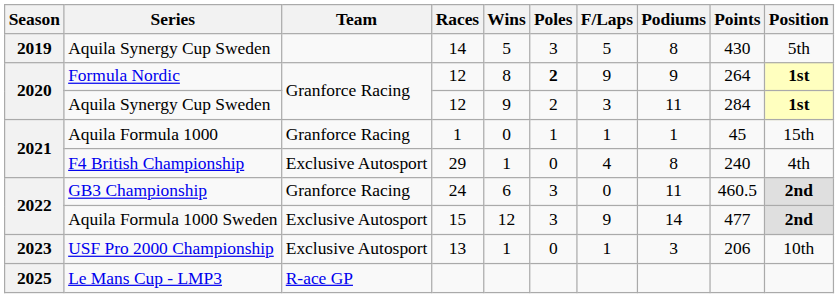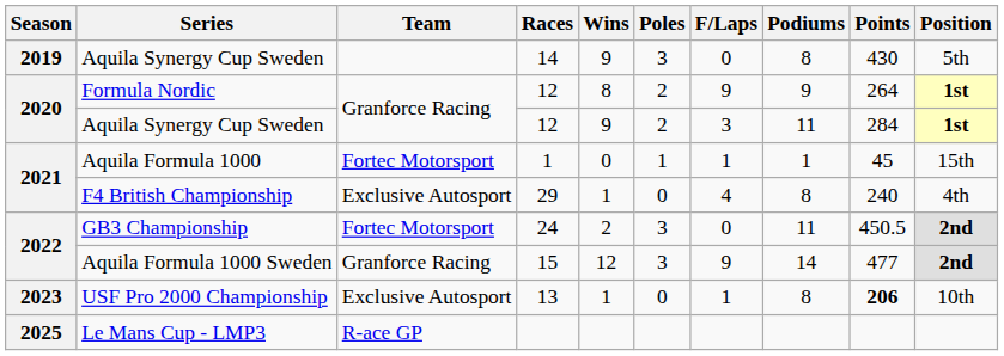 <table class="wikitable" style="font-size: 90%; text-align:center">
 <tr>
 <th>Season</th>
 <th>Series</th>
 <th>Team</th>
 <th>Races</th>
 <th>Wins</th>
 <th>Poles</th>
 <th>F/Laps</th>
 <th>Podiums</th>
 <th>Points</th>
 <th>Position</th>
 </tr>
 <tr>
 <th>2019</th>
 <td align=left>Aquila Synergy Cup Sweden</td>
 <td></td>
 <td>14</td>
-<td>5</td>
+<td>9</td>
 <td>3</td>
-<td>5</td>
+<td>0</td>
 <td>8</td>
 <td>430</td>
 <td>5th</td>
 </tr>
 <tr>
 <th rowspan=2>2020</th>
 <td align=left><a href='#'>Formula Nordic</a></td>
 <td rowspan="2" align="left">Granforce Racing</td>
 <td>12</td>
 <td>8</td>
-<td><strong>2</strong></td>
+<td>2</td>
 <td>9</td>
 <td>9</td>
 <td>264</td>
 <td style="background:#FFFFBF;"><strong>1st</strong></td>
 </tr>
 <tr>
 <td align=left>Aquila Synergy Cup Sweden</td>
 <td>12</td>
 <td>9</td>
 <td>2</td>
 <td>3</td>
 <td>11</td>
 <td>284</td>
 <td style="background:#FFFFBF;"><strong>1st</strong></td>
 </tr>
 <tr>
 <th rowspan=2>2021</th>
 <td align=left>Aquila Formula 1000</td>
-<td align=left>Granforce Racing</td>
+<td align=left><a href='#'>Fortec Motorsport</a></td>
 <td>1</td>
 <td>0</td>
 <td>1</td>
 <td>1</td>
 <td>1</td>
 <td>45</td>
 <td>15th</td>
 </tr>
 <tr>
 <td align=left><a href='#'>F4 British Championship</a></td>
 <td align=left>Exclusive Autosport</td>
 <td>29</td>
 <td>1</td>
 <td>0</td>
 <td>4</td>
 <td>8</td>
 <td>240</td>
 <td>4th</td>
 </tr>
 <tr>
 <th rowspan="2">2022</th>
 <td align=left><a href='#'>GB3 Championship</a></td>
-<td align=left>Granforce Racing</td>
+<td align=left><a href='#'>Fortec Motorsport</a></td>
 <td>24</td>
-<td>6</td>
+<td>2</td>
 <td>3</td>
 <td>0</td>
 <td>11</td>
-<td>460.5</td>
+<td>450.5</td>
 <td style="background:#DFDFDF;"><strong>2nd</strong></td>
 </tr>
 <tr>
 <td align=left>Aquila Formula 1000 Sweden</td>
-<td align=left>Exclusive Autosport</td>
+<td align=left>Granforce Racing</td>
 <td>15</td>
 <td>12</td>
 <td>3</td>
 <td>9</td>
 <td>14</td>
 <td>477</td>
 <td style="background:#DFDFDF;"><strong>2nd</strong></td>
 </tr>
 <tr>
 <th>2023</th>
 <td align=left><a href='#'>USF Pro 2000 Championship</a></td>
 <td align=left>Exclusive Autosport</td>
 <td>13</td>
 <td>1</td>
 <td>0</td>
 <td>1</td>
-<td>3</td>
-<td>206</td>
+<td>8</td>
+<td><strong>206</strong></td>
 <td>10th</td>
 </tr>
 <tr>
 <th>2025</th>
 <td align=left><a href='#'>Le Mans Cup - LMP3</a></td>
 <td align=left><a href='#'>R-ace GP</a></td>
 <td></td>
 <td></td>
 <td></td>
 <td></td>
 <td></td>
 <td></td>
 <td></td>
 </tr>
 </table>
